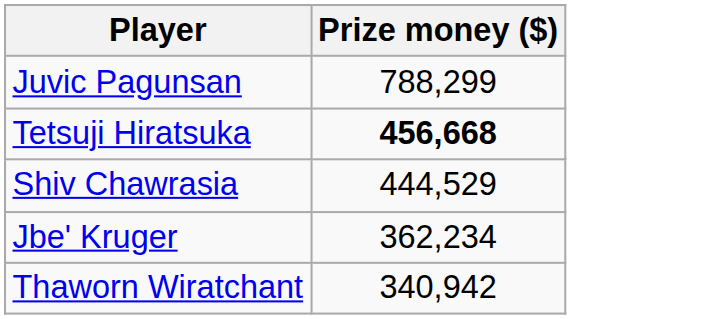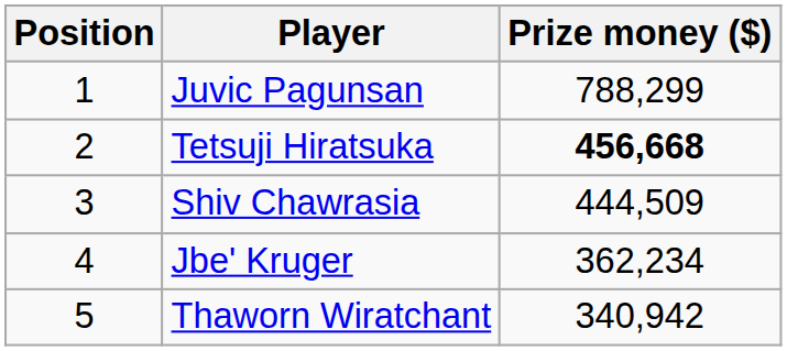 <table class="wikitable">
 <tr>
+<th>Position</th>
 <th>Player</th>
 <th>Prize money ($)</th>
 </tr>
 <tr>
+<td align=center>1</td>
 <td> <a href='#'>Juvic Pagunsan</a></td>
 <td align=center>788,299</td>
 </tr>
 <tr>
+<td align=center>2</td>
 <td> <a href='#'>Tetsuji Hiratsuka</a></td>
 <td align=center><strong>456,668</strong></td>
 </tr>
 <tr>
+<td align=center>3</td>
 <td> <a href='#'>Shiv Chawrasia</a></td>
-<td align=center>444,529</td>
+<td align=center>444,509</td>
 </tr>
 <tr>
+<td align=center>4</td>
 <td> <a href='#'>Jbe' Kruger</a></td>
 <td align=center>362,234</td>
 </tr>
 <tr>
+<td align=center>5</td>
 <td> <a href='#'>Thaworn Wiratchant</a></td>
 <td align=center>340,942</td>
 </tr>
 </table>
